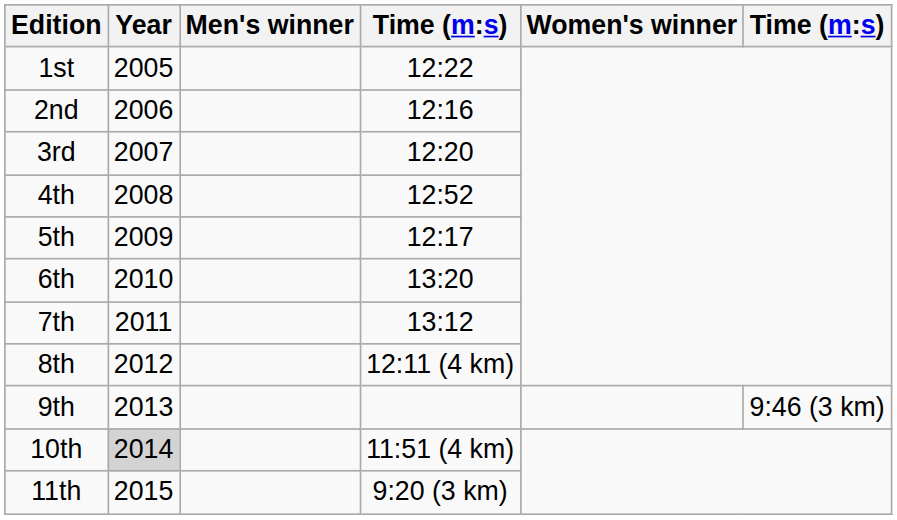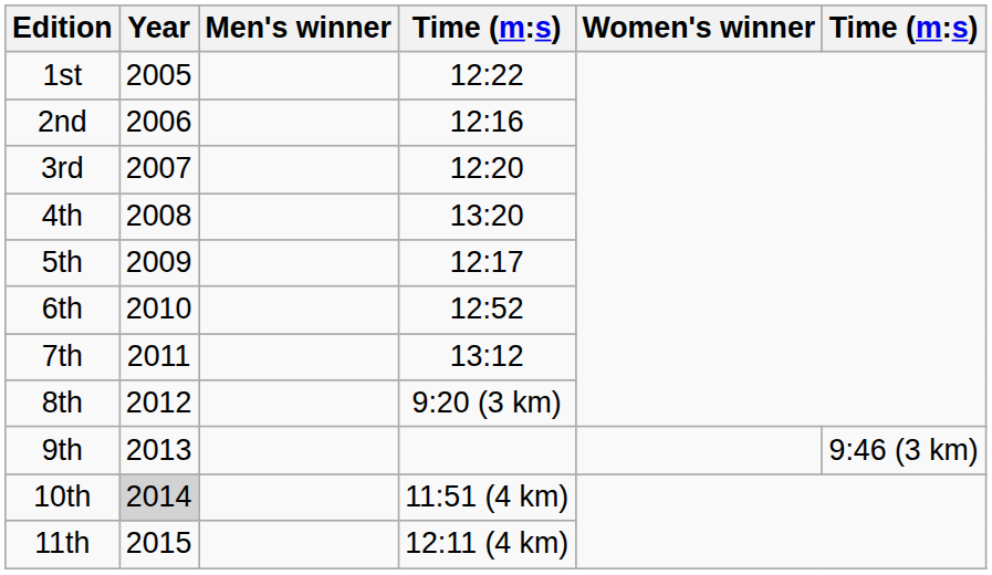 <table class="wikitable" style="text-align:center">
 <tr>
 <th>Edition</th>
 <th>Year</th>
 <th>Men's winner</th>
 <th>Time (<a href='#'>m</a>:<a href='#'>s</a>)</th>
 <th>Women's winner</th>
 <th>Time (<a href='#'>m</a>:<a href='#'>s</a>)</th>
 </tr>
 <tr>
 <td>1st</td>
 <td>2005</td>
 <td align=left></td>
 <td>12:22</td>
 </tr>
 <tr>
 <td>2nd</td>
 <td>2006</td>
 <td align=left></td>
 <td>12:16</td>
 </tr>
 <tr>
 <td>3rd</td>
 <td>2007</td>
 <td align=left></td>
 <td>12:20</td>
 </tr>
 <tr>
 <td>4th</td>
 <td>2008</td>
 <td align=left></td>
-<td>12:52</td>
+<td>13:20</td>
 </tr>
 <tr>
 <td>5th</td>
 <td>2009</td>
 <td align=left></td>
 <td>12:17</td>
 </tr>
 <tr>
 <td>6th</td>
 <td>2010</td>
 <td align=left></td>
-<td>13:20</td>
+<td>12:52</td>
 </tr>
 <tr>
 <td>7th</td>
 <td>2011</td>
 <td align=left></td>
 <td>13:12</td>
 </tr>
 <tr>
 <td>8th</td>
 <td>2012</td>
 <td align=left></td>
-<td>12:11 (4 km)</td>
+<td>9:20 (3 km)</td>
 </tr>
 <tr>
 <td>9th</td>
 <td>2013</td>
 <td></td>
 <td></td>
 <td align=left></td>
 <td>9:46 (3 km)</td>
 </tr>
 <tr>
 <td>10th</td>
 <td style="background: lightgrey;">2014</td>
 <td align=left></td>
 <td>11:51 (4 km)</td>
 </tr>
 <tr>
 <td>11th</td>
 <td>2015</td>
 <td align=left></td>
-<td>9:20 (3 km)</td>
+<td>12:11 (4 km)</td>
 </tr>
 </table>
